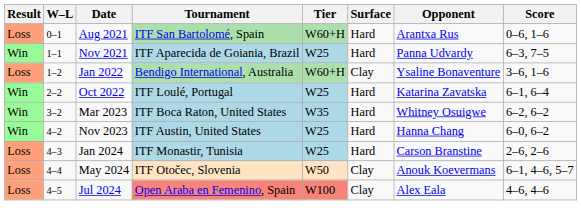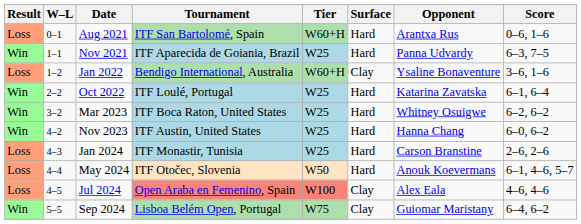 <table class="sortable wikitable">
 <tr>
 <th>Result</th>
 <th class=unsortable>W–L</th>
 <th>Date</th>
 <th>Tournament</th>
 <th>Tier</th>
 <th>Surface</th>
 <th>Opponent</th>
 <th class=unsortable>Score</th>
 </tr>
 <tr>
 <td bgcolor=FFA07A>Loss</td>
 <td><small>0–1</small></td>
 <td><a href='#'>Aug 2021</a></td>
 <td bgcolor=addfad><a href='#'>ITF San Bartolomé</a>, Spain</td>
 <td bgcolor=addfad>W60+H</td>
 <td>Hard</td>
 <td> <a href='#'>Arantxa Rus</a></td>
 <td>0–6, 1–6</td>
 </tr>
 <tr>
 <td style="background:#98fb98;">Win</td>
 <td><small>1–1</small></td>
 <td><a href='#'>Nov 2021</a></td>
 <td style="background:lightblue;">ITF Aparecida de Goiania, Brazil</td>
 <td style="background:lightblue;">W25</td>
 <td>Hard</td>
 <td> <a href='#'>Panna Udvardy</a></td>
 <td>6–3, 7–5</td>
 </tr>
 <tr>
 <td bgcolor=ffa07a>Loss</td>
 <td><small>1–2</small></td>
 <td><a href='#'>Jan 2022</a></td>
 <td bgcolor=addfad><a href='#'>Bendigo International</a>, Australia</td>
 <td bgcolor=addfad>W60+H</td>
 <td>Clay</td>
 <td> <a href='#'>Ysaline Bonaventure</a></td>
 <td>3–6, 1–6</td>
 </tr>
 <tr>
 <td style="background:#98fb98;">Win</td>
 <td><small>2–2</small></td>
 <td><a href='#'>Oct 2022</a></td>
 <td style="background:lightblue;">ITF Loulé, Portugal</td>
 <td style="background:lightblue;">W25</td>
 <td>Hard</td>
 <td> <a href='#'>Katarina Zavatska</a></td>
 <td>6–1, 6–4</td>
 </tr>
 <tr>
 <td style="background:#98fb98;">Win</td>
 <td><small>3–2</small></td>
 <td>Mar 2023</td>
 <td style="background:lightblue;">ITF Boca Raton, United States</td>
-<td style="background:lightblue;">W35</td>
+<td style="background:lightblue;">W25</td>
 <td>Hard</td>
 <td> <a href='#'>Whitney Osuigwe</a></td>
 <td>6–2, 6–2</td>
 </tr>
 <tr>
 <td style="background:#98fb98;">Win</td>
 <td><small>4–2</small></td>
 <td>Nov 2023</td>
 <td style="background:lightblue;">ITF Austin, United States</td>
 <td style="background:lightblue;">W25</td>
 <td>Hard</td>
 <td> <a href='#'>Hanna Chang</a></td>
 <td>6–0, 6–2</td>
 </tr>
 <tr>
 <td style="background:#ffa07a;">Loss</td>
 <td><small>4–3</small></td>
 <td>Jan 2024</td>
 <td style="background:lightblue;">ITF Monastir, Tunisia</td>
 <td style="background:lightblue;">W25</td>
 <td>Hard</td>
 <td> <a href='#'>Carson Branstine</a></td>
 <td>2–6, 2–6</td>
 </tr>
 <tr>
 <td style="background:#ffa07a;">Loss</td>
 <td><small>4–4</small></td>
 <td>May 2024</td>
 <td style="background:#ffe4c4;">ITF Otočec, Slovenia</td>
 <td style="background:#ffe4c4;">W50</td>
-<td>Clay</td>
+<td>Hard</td>
 <td> <a href='#'>Anouk Koevermans</a></td>
 <td>6–1, 4–6, 5–7</td>
 </tr>
 <tr>
 <td style="background:#ffa07a;">Loss</td>
 <td><small>4–5</small></td>
 <td><a href='#'>Jul 2024</a></td>
 <td style="background:#f88379;"><a href='#'>Open Araba en Femenino</a>, Spain</td>
 <td style="background:#f88379;">W100</td>
 <td>Clay</td>
 <td> <a href='#'>Alex Eala</a></td>
 <td>4–6, 4–6</td>
 </tr>
+<tr>
+<td style="background:#98fb98;">Win</td>
+<td><small>5–5</small></td>
+<td>Sep 2024</td>
+<td style="background:#addfad;"><a href='#'>Lisboa Belém Open</a>, Portugal</td>
+<td style="background:#addfad;">W75</td>
+<td>Clay</td>
+<td> <a href='#'>Guiomar Maristany</a></td>
+<td>6–4, 6–2</td>
+</tr>
 </table>
